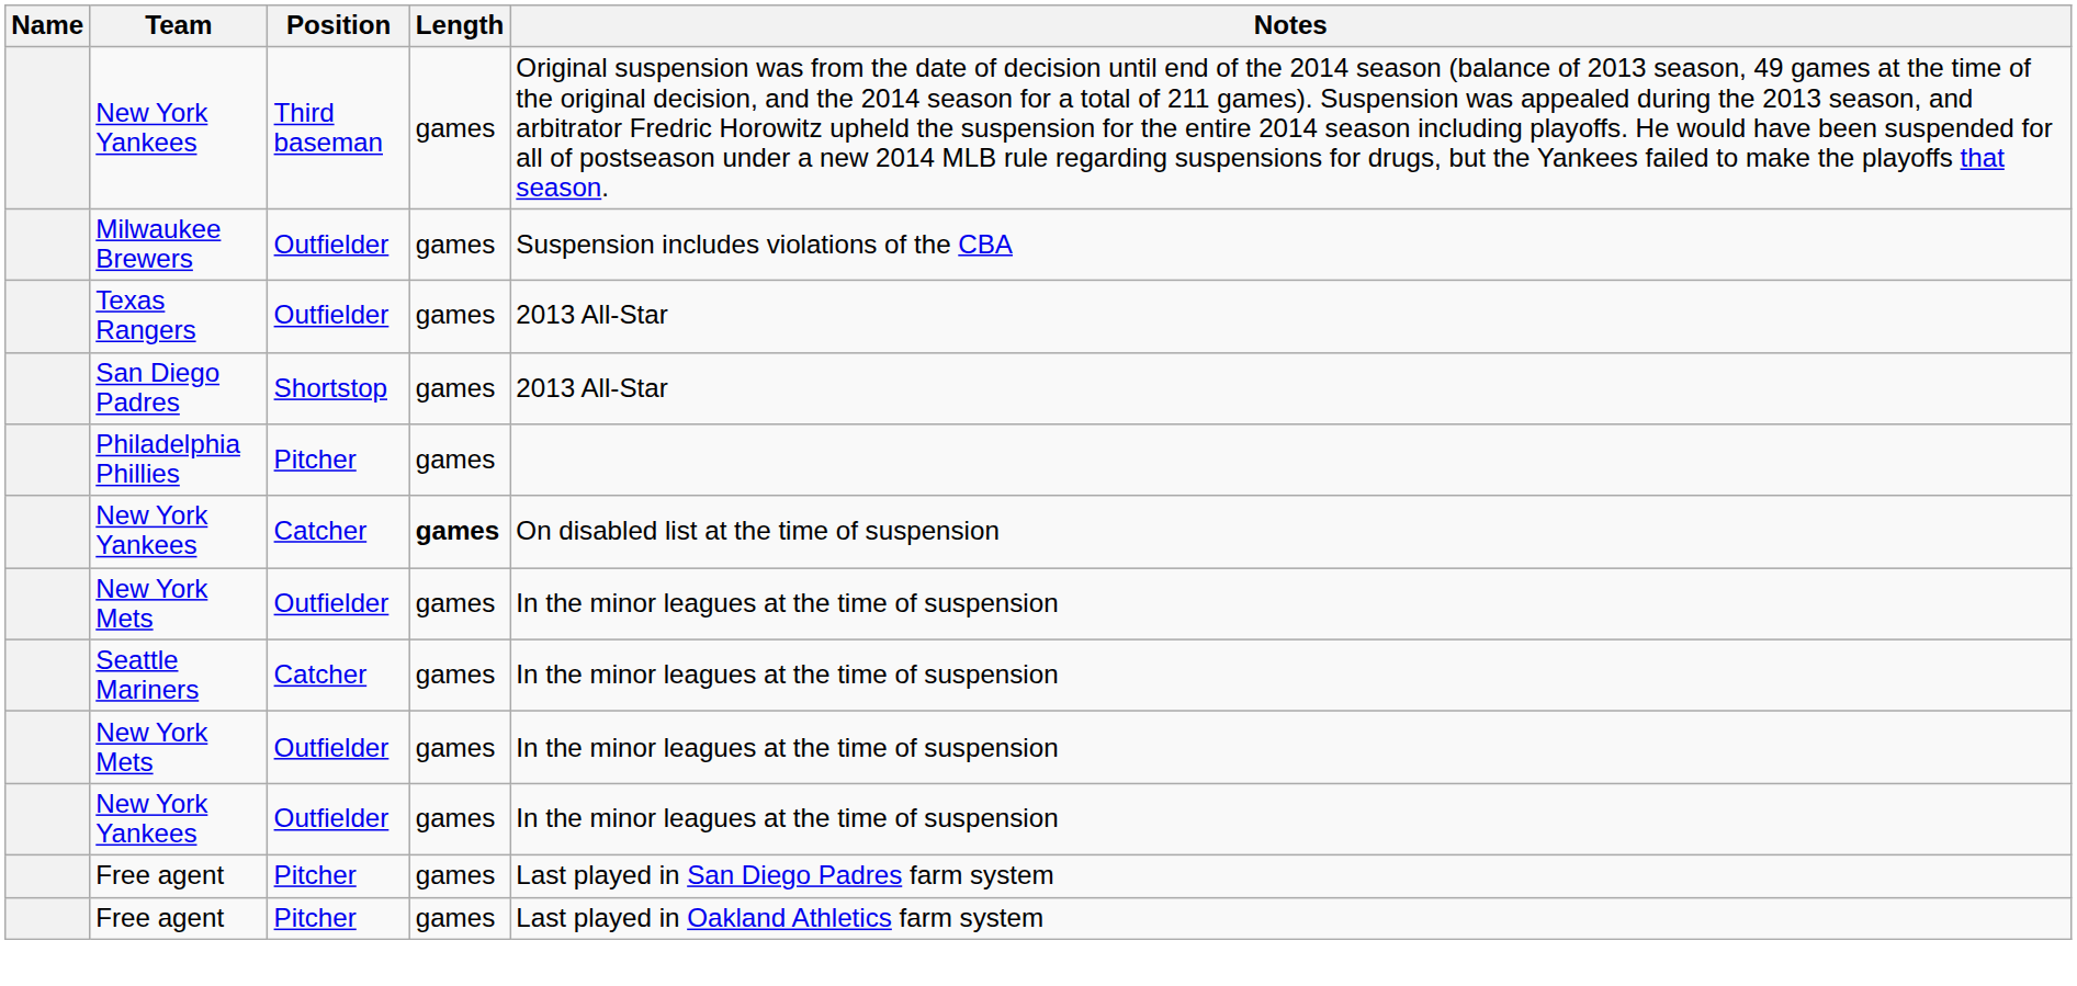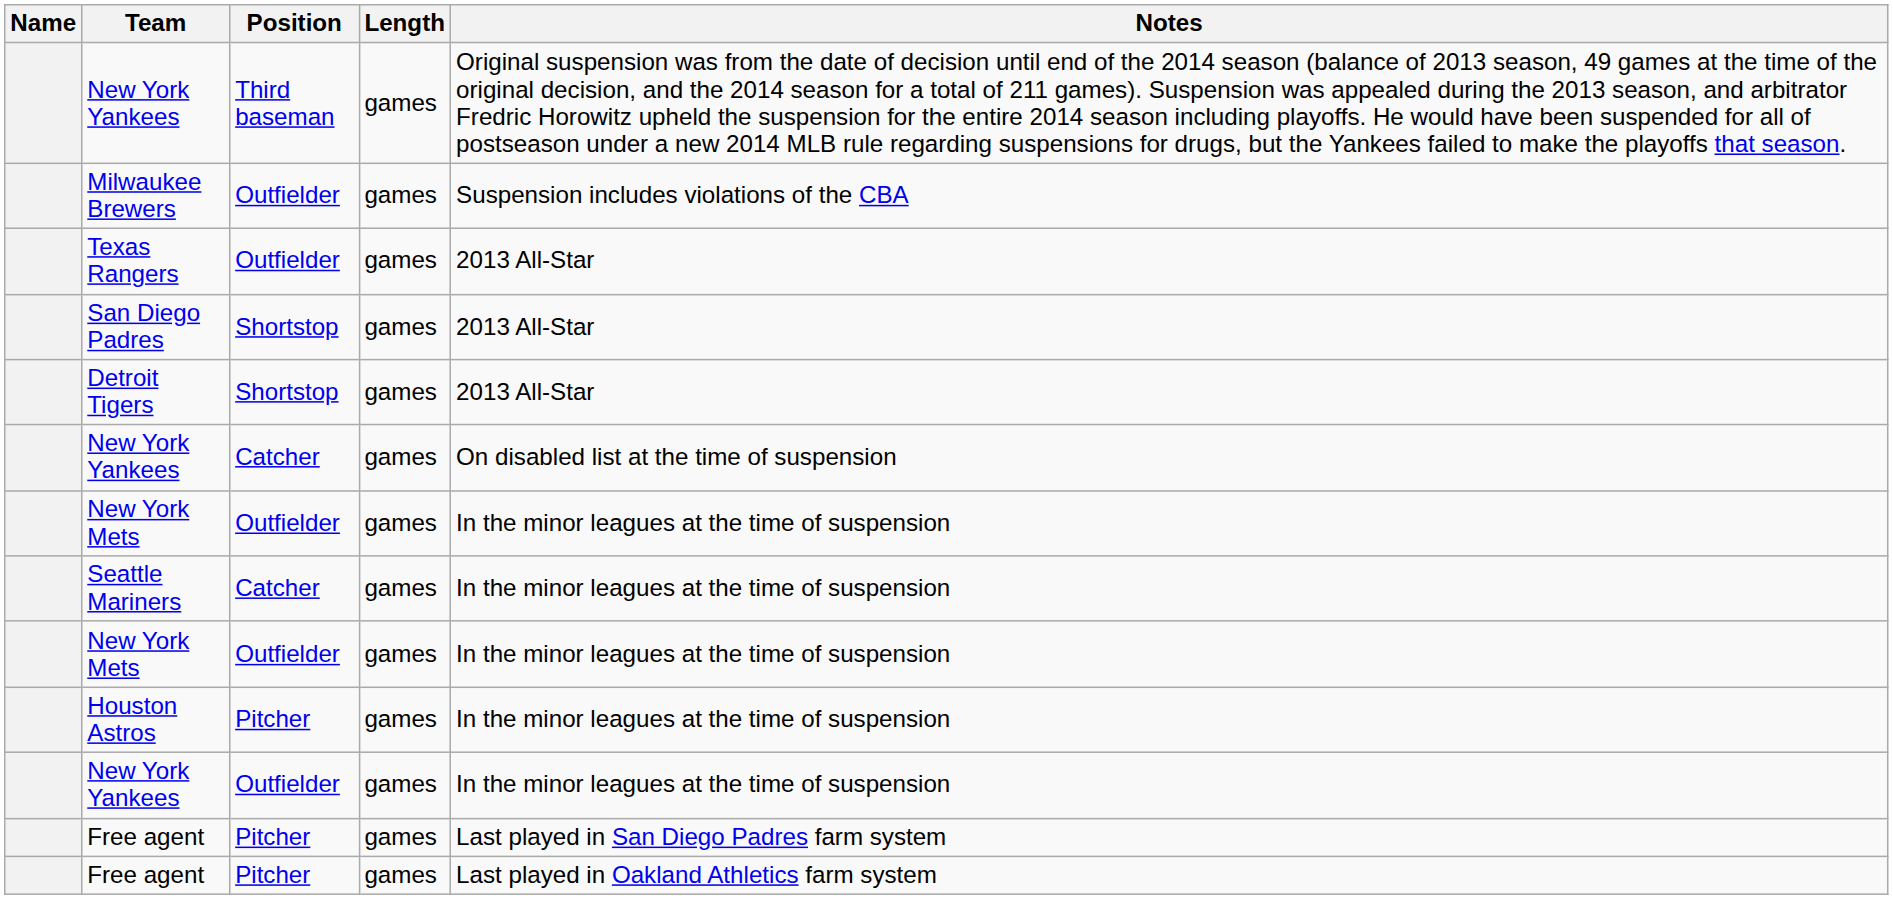 <table class="wikitable sortable plainrowheaders">
 <tr>
 <th scope="col">Name</th>
 <th scope="col">Team</th>
 <th scope="col">Position</th>
 <th scope="col">Length</th>
 <th scope="col">Notes</th>
 </tr>
 <tr>
 <th scope="row" style="text-align:center"></th>
 <td><a href='#'>New York Yankees</a></td>
 <td><a href='#'>Third baseman</a></td>
 <td> games</td>
 <td>Original suspension was from the date of decision until end of the 2014 season (balance of 2013 season, 49 games at the time of the original decision, and the 2014 season for a total of 211 games).  Suspension was appealed during the 2013 season, and arbitrator Fredric Horowitz upheld the suspension for the entire 2014 season including playoffs. He would have been suspended for all of postseason under a new 2014 MLB rule regarding suspensions for drugs, but the Yankees failed to make the playoffs <a href='#'>that season</a>.</td>
 </tr>
 <tr>
 <th scope="row" style="text-align:center"></th>
 <td><a href='#'>Milwaukee Brewers</a></td>
 <td><a href='#'>Outfielder</a></td>
 <td> games</td>
 <td>Suspension includes violations of the <a href='#'>CBA</a></td>
 </tr>
 <tr>
 <th scope="row" style="text-align:center"></th>
 <td><a href='#'>Texas Rangers</a></td>
 <td><a href='#'>Outfielder</a></td>
 <td> games</td>
 <td>2013 All-Star</td>
 </tr>
 <tr>
 <th scope="row" style="text-align:center"></th>
 <td><a href='#'>San Diego Padres</a></td>
 <td><a href='#'>Shortstop</a></td>
 <td> games</td>
 <td>2013 All-Star</td>
 </tr>
 <tr>
 <th scope="row" style="text-align:center"></th>
-<td><a href='#'>Philadelphia Phillies</a></td>
-<td><a href='#'>Pitcher</a></td>
+<td><a href='#'>Detroit Tigers</a></td>
+<td><a href='#'>Shortstop</a></td>
 <td> games</td>
-<td></td>
+<td>2013 All-Star</td>
 </tr>
 <tr>
 <th scope="row" style="text-align:center"></th>
 <td><a href='#'>New York Yankees</a></td>
 <td><a href='#'>Catcher</a></td>
-<td><strong> games</strong></td>
+<td> games</td>
 <td>On disabled list at the time of suspension</td>
 </tr>
 <tr>
 <th scope="row" style="text-align:center"></th>
 <td><a href='#'>New York Mets</a></td>
 <td><a href='#'>Outfielder</a></td>
 <td> games</td>
 <td>In the minor leagues at the time of suspension</td>
 </tr>
 <tr>
 <th scope="row" style="text-align:center"></th>
 <td><a href='#'>Seattle Mariners</a></td>
 <td><a href='#'>Catcher</a></td>
 <td> games</td>
 <td>In the minor leagues at the time of suspension</td>
 </tr>
 <tr>
 <th scope="row" style="text-align:center"></th>
 <td><a href='#'>New York Mets</a></td>
 <td><a href='#'>Outfielder</a></td>
 <td> games</td>
 <td>In the minor leagues at the time of suspension</td>
 </tr>
 <tr>
 <th scope="row" style="text-align:center"></th>
+<td><a href='#'>Houston Astros</a></td>
+<td><a href='#'>Pitcher</a></td>
+<td> games</td>
+<td>In the minor leagues at the time of suspension</td>
+</tr>
+<tr>
+<th scope="row" style="text-align:center"></th>
 <td><a href='#'>New York Yankees</a></td>
 <td><a href='#'>Outfielder</a></td>
 <td> games</td>
 <td>In the minor leagues at the time of suspension</td>
 </tr>
 <tr>
 <th scope="row" style="text-align:center"></th>
 <td>Free agent</td>
 <td><a href='#'>Pitcher</a></td>
 <td> games</td>
 <td>Last played in <a href='#'>San Diego Padres</a> farm system</td>
 </tr>
 <tr>
 <th scope="row" style="text-align:center"></th>
 <td>Free agent</td>
 <td><a href='#'>Pitcher</a></td>
 <td> games</td>
 <td>Last played in <a href='#'>Oakland Athletics</a> farm system</td>
 </tr>
 </table>
